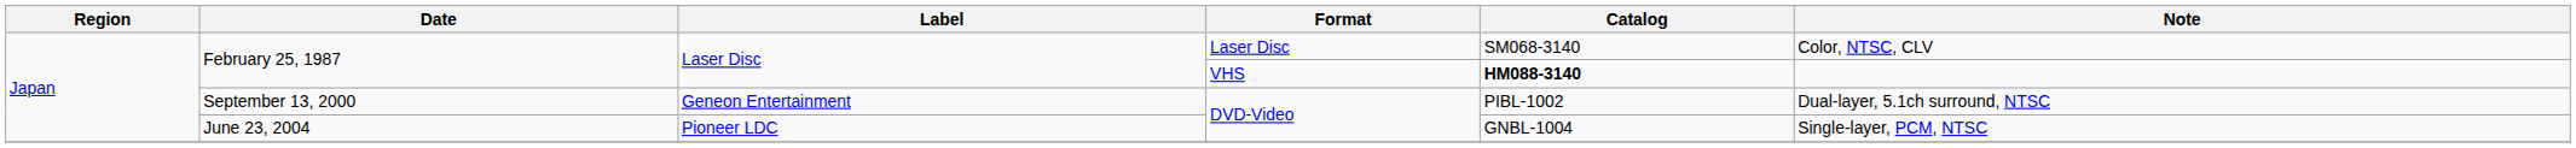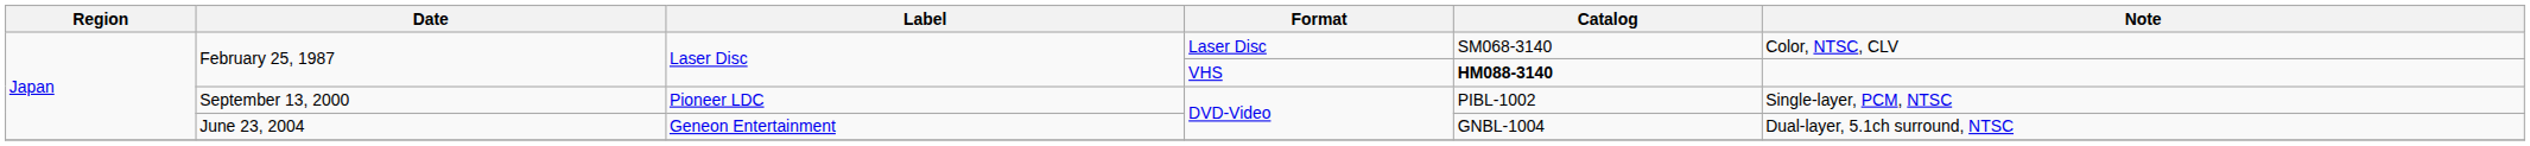 <table class="wikitable sortable" style="margin:0 auto; font-size:small; width:100%">
 <tr>
 <th>Region</th>
 <th>Date</th>
 <th>Label</th>
 <th>Format</th>
 <th>Catalog</th>
 <th>Note</th>
 </tr>
 <tr>
 <td rowspan="4"><a href='#'>Japan</a></td>
 <td rowspan="2">February 25, 1987</td>
 <td rowspan="2"><a href='#'>Laser Disc</a></td>
 <td><a href='#'>Laser Disc</a></td>
 <td>SM068-3140</td>
 <td>Color, <a href='#'>NTSC</a>, CLV</td>
 </tr>
 <tr>
 <td><a href='#'>VHS</a></td>
 <td><strong>HM088-3140</strong></td>
 <td></td>
 </tr>
 <tr>
 <td>September 13, 2000</td>
-<td><a href='#'>Geneon Entertainment</a></td>
+<td><a href='#'>Pioneer LDC</a></td>
 <td rowspan="2"><a href='#'>DVD-Video</a></td>
 <td>PIBL-1002</td>
-<td>Dual-layer, 5.1ch surround, <a href='#'>NTSC</a></td>
+<td>Single-layer, <a href='#'>PCM</a>, <a href='#'>NTSC</a></td>
 </tr>
 <tr>
 <td>June 23, 2004</td>
-<td><a href='#'>Pioneer LDC</a></td>
+<td><a href='#'>Geneon Entertainment</a></td>
 <td>GNBL-1004</td>
-<td>Single-layer, <a href='#'>PCM</a>, <a href='#'>NTSC</a></td>
+<td>Dual-layer, 5.1ch surround, <a href='#'>NTSC</a></td>
 </tr>
 <tr>
 </tr>
 </table>
